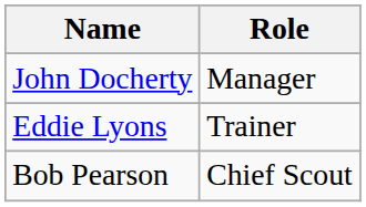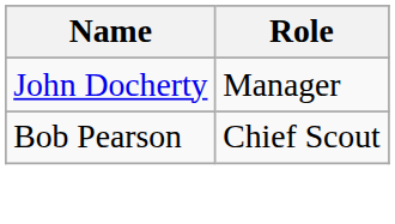 <table class="wikitable">
 <tr>
 <th>Name</th>
 <th>Role</th>
 </tr>
 <tr>
 <td> <a href='#'>John Docherty</a></td>
 <td>Manager</td>
 </tr>
 <tr>
-<td> <a href='#'>Eddie Lyons</a></td>
-<td>Trainer</td>
-</tr>
-<tr>
 <td> Bob Pearson</td>
 <td>Chief Scout</td>
 </tr>
 </table>
